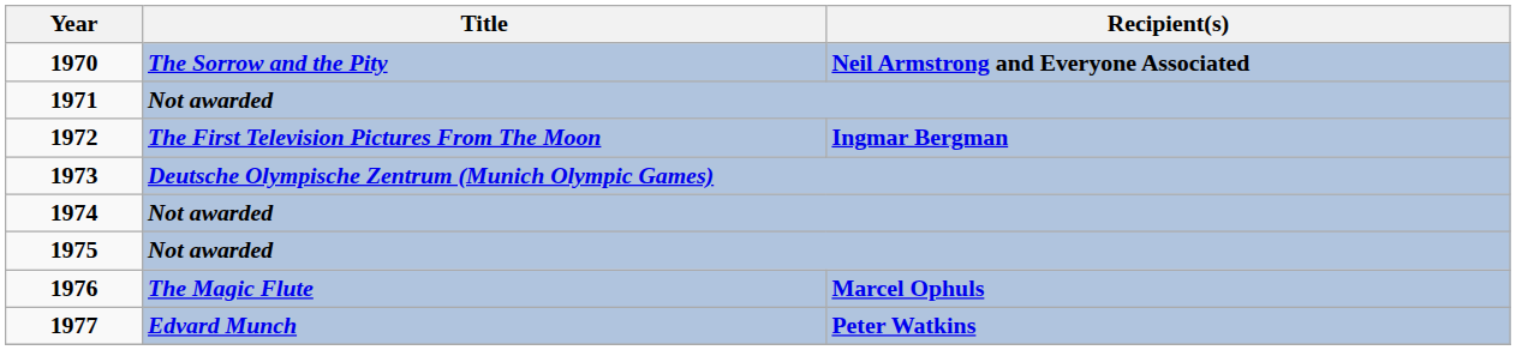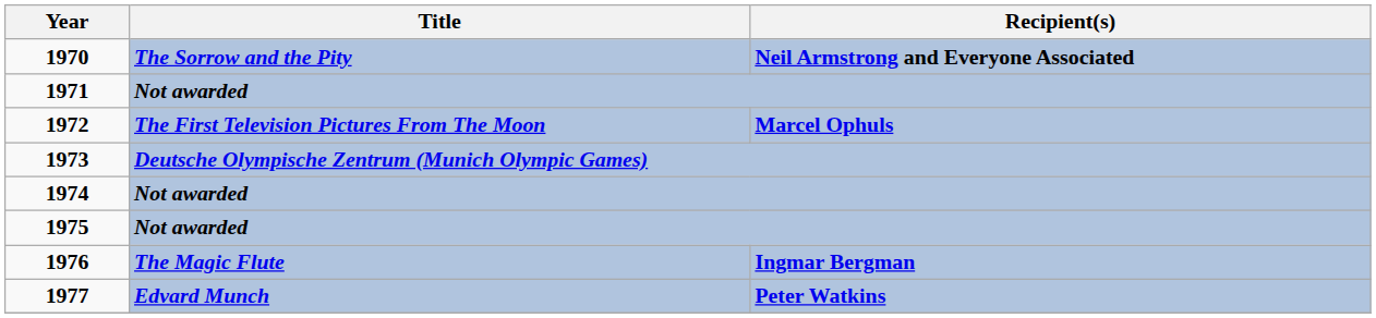 <table class="wikitable" width="80%">
 <tr>
 <th width=5%>Year</th>
 <th width=25%><strong>Title</strong></th>
 <th width=25%><strong>Recipient(s)</strong></th>
 </tr>
 <tr>
 <td rowspan="1" style="text-align:center;"><strong>1970</strong></td>
 <td style="background:#B0C4DE;"><strong><em><a href='#'>The Sorrow and the Pity</a></em></strong></td>
 <td style="background:#B0C4DE;"><strong><a href='#'>Neil Armstrong</a> and Everyone Associated</strong></td>
 </tr>
 <tr>
 <td rowspan="1" style="text-align:center;"><strong>1971</strong></td>
 <td colspan="2" style="background:#B0C4DE;"><strong><em>Not awarded</em></strong></td>
 </tr>
 <tr>
 <td rowspan="1" style="text-align:center;"><strong>1972</strong></td>
 <td style="background:#B0C4DE;"><strong><em><a href='#'>The First Television Pictures From The Moon</a></em></strong></td>
-<td style="background:#B0C4DE;"><strong><a href='#'>Ingmar Bergman</a></strong></td>
+<td style="background:#B0C4DE;"><strong><a href='#'>Marcel Ophuls</a></strong></td>
 </tr>
 <tr>
 <td rowspan="1" style="text-align:center;"><strong>1973</strong></td>
 <td colspan="2" style="background:#B0C4DE;"><strong><em><a href='#'>Deutsche Olympische Zentrum (Munich Olympic Games)</a></em></strong></td>
 </tr>
 <tr>
 <td rowspan="1" style="text-align:center;"><strong>1974</strong></td>
 <td colspan="2" style="background:#B0C4DE;"><strong><em>Not awarded</em></strong></td>
 </tr>
 <tr>
 <td rowspan="1" style="text-align:center;"><strong>1975</strong></td>
 <td colspan="2" style="background:#B0C4DE;"><strong><em>Not awarded</em></strong></td>
 </tr>
 <tr>
 <td rowspan="1" style="text-align:center;"><strong>1976</strong></td>
 <td style="background:#B0C4DE;"><strong><em><a href='#'>The Magic Flute</a></em></strong></td>
-<td style="background:#B0C4DE;"><strong><a href='#'>Marcel Ophuls</a></strong></td>
+<td style="background:#B0C4DE;"><strong><a href='#'>Ingmar Bergman</a></strong></td>
 </tr>
 <tr>
 <td rowspan="1" style="text-align:center;"><strong>1977</strong></td>
 <td style="background:#B0C4DE;"><strong><em><a href='#'>Edvard Munch</a></em></strong></td>
 <td style="background:#B0C4DE;"><strong><a href='#'>Peter Watkins</a></strong></td>
 </tr>
 <tr>
 </tr>
 </table>
